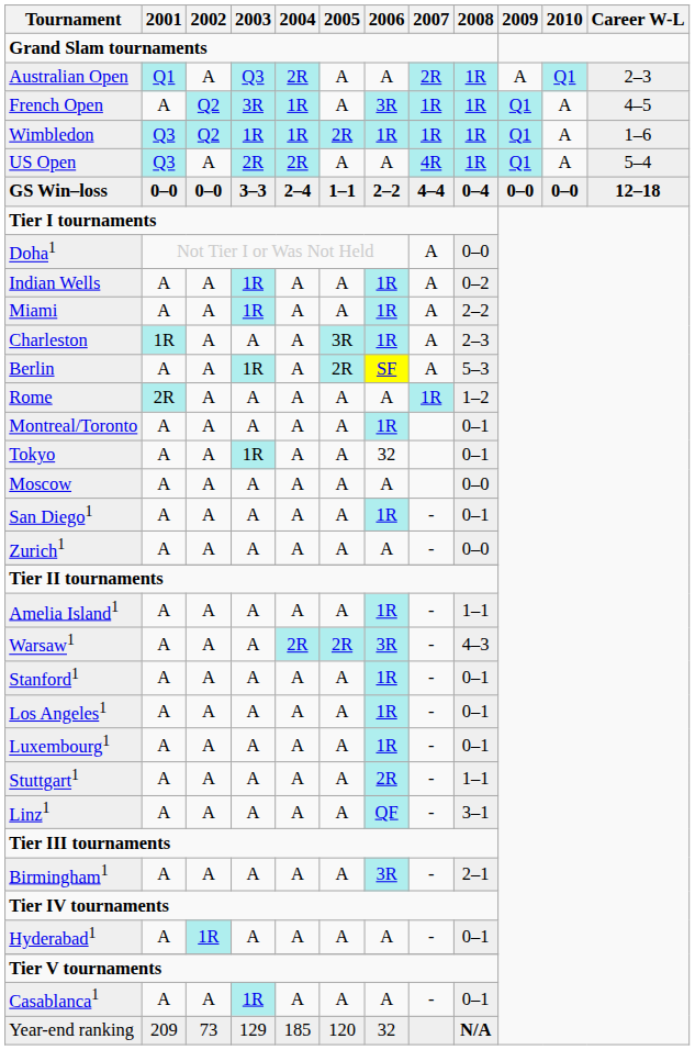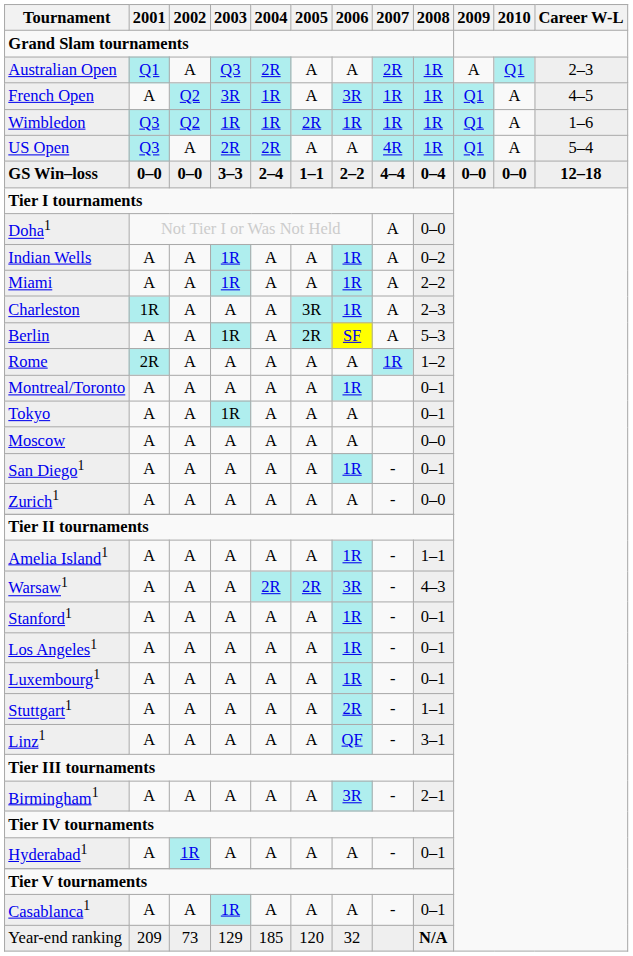 <table class="wikitable">
 <tr>
 <th>Tournament</th>
 <th>2001</th>
 <th>2002</th>
 <th>2003</th>
 <th>2004</th>
 <th>2005</th>
 <th>2006</th>
 <th>2007</th>
 <th>2008</th>
 <th>2009</th>
 <th>2010</th>
 <th>Career W-L</th>
 </tr>
 <tr>
 <td colspan="9"><strong>Grand Slam tournaments</strong></td>
 </tr>
 <tr>
 <td style="background:#EFEFEF;"><a href='#'>Australian Open</a></td>
 <td align="center" style="background:#afeeee;"><a href='#'>Q1</a></td>
 <td align="center">A</td>
 <td align="center" style="background:#afeeee;"><a href='#'>Q3</a></td>
 <td align="center" style="background:#afeeee;"><a href='#'>2R</a></td>
 <td align="center">A</td>
 <td align="center">A</td>
 <td align="center" style="background:#afeeee;"><a href='#'>2R</a></td>
 <td align="center" style="background:#afeeee;"><a href='#'>1R</a></td>
 <td align="center">A</td>
 <td align="center" style="background:#afeeee;"><a href='#'>Q1</a></td>
 <td align="center" style="background:#EFEFEF;">2–3</td>
 </tr>
 <tr>
 <td style="background:#EFEFEF;"><a href='#'>French Open</a></td>
 <td align="center">A</td>
 <td align="center" style="background:#afeeee;"><a href='#'>Q2</a></td>
 <td align="center" style="background:#afeeee;"><a href='#'>3R</a></td>
 <td align="center" style="background:#afeeee;"><a href='#'>1R</a></td>
 <td align="center">A</td>
 <td align="center" style="background:#afeeee;"><a href='#'>3R</a></td>
 <td align="center" style="background:#afeeee;"><a href='#'>1R</a></td>
 <td align="center" style="background:#afeeee;"><a href='#'>1R</a></td>
 <td align="center" style="background:#afeeee;"><a href='#'>Q1</a></td>
 <td align="center">A</td>
 <td align="center" style="background:#EFEFEF;">4–5</td>
 </tr>
 <tr>
 <td style="background:#EFEFEF;"><a href='#'>Wimbledon</a></td>
 <td align="center" style="background:#afeeee;"><a href='#'>Q3</a></td>
 <td align="center" style="background:#afeeee;"><a href='#'>Q2</a></td>
 <td align="center" style="background:#afeeee;"><a href='#'>1R</a></td>
 <td align="center" style="background:#afeeee;"><a href='#'>1R</a></td>
 <td align="center" style="background:#afeeee;"><a href='#'>2R</a></td>
 <td align="center" style="background:#afeeee;"><a href='#'>1R</a></td>
 <td align="center" style="background:#afeeee;"><a href='#'>1R</a></td>
 <td align="center" style="background:#afeeee;"><a href='#'>1R</a></td>
 <td align="center" style="background:#afeeee;"><a href='#'>Q1</a></td>
 <td align="center">A</td>
 <td align="center" style="background:#EFEFEF;">1–6</td>
 </tr>
 <tr>
 <td style="background:#EFEFEF;"><a href='#'>US Open</a></td>
 <td align="center" style="background:#afeeee;"><a href='#'>Q3</a></td>
 <td align="center">A</td>
 <td align="center" style="background:#afeeee;"><a href='#'>2R</a></td>
 <td align="center" style="background:#afeeee;"><a href='#'>2R</a></td>
 <td align="center">A</td>
 <td align="center">A</td>
 <td align="center" style="background:#afeeee;"><a href='#'>4R</a></td>
 <td align="center" style="background:#afeeee;"><a href='#'>1R</a></td>
 <td align="center" style="background:#afeeee;"><a href='#'>Q1</a></td>
 <td align="center">A</td>
 <td align="center" style="background:#EFEFEF;">5–4</td>
 </tr>
 <tr bgcolor="#efefef">
 <td><strong>GS Win–loss</strong></td>
 <td align="center"><strong>0–0</strong></td>
 <td align="center"><strong>0–0</strong></td>
 <td align="center"><strong>3–3</strong></td>
 <td align="center"><strong>2–4</strong></td>
 <td align="center"><strong>1–1</strong></td>
 <td align="center"><strong>2–2</strong></td>
 <td align="center"><strong>4–4</strong></td>
 <td align="center"><strong>0–4</strong></td>
 <td align="center"><strong>0–0</strong></td>
 <td align="center"><strong>0–0</strong></td>
 <td align="center"><strong>12–18</strong></td>
 </tr>
 <tr>
 <td colspan="9"><strong>Tier I tournaments</strong></td>
 </tr>
 <tr>
 <td style="background:#EFEFEF;"><a href='#'>Doha</a><sup>1</sup></td>
 <td align="center" colspan="6" style="color:#cccccc;">Not Tier I or Was Not Held</td>
 <td align="center">A</td>
 <td align="center" style="background:#EFEFEF;">0–0</td>
 </tr>
 <tr>
 <td style="background:#EFEFEF;"><a href='#'>Indian Wells</a></td>
 <td align="center">A</td>
 <td align="center">A</td>
 <td align="center" style="background:#afeeee;"><a href='#'>1R</a></td>
 <td align="center">A</td>
 <td align="center">A</td>
 <td align="center" style="background:#afeeee;"><a href='#'>1R</a></td>
 <td align="center">A</td>
 <td align="center" style="background:#EFEFEF;">0–2</td>
 </tr>
 <tr>
 <td style="background:#EFEFEF;"><a href='#'>Miami</a></td>
 <td align="center">A</td>
 <td align="center">A</td>
 <td align="center" style="background:#afeeee;"><a href='#'>1R</a></td>
 <td align="center">A</td>
 <td align="center">A</td>
 <td align="center" style="background:#afeeee;"><a href='#'>1R</a></td>
 <td align="center">A</td>
 <td align="center" style="background:#EFEFEF;">2–2</td>
 </tr>
 <tr>
 <td style="background:#EFEFEF;"><a href='#'>Charleston</a></td>
 <td align="center" style="background:#afeeee;">1R</td>
 <td align="center">A</td>
 <td align="center">A</td>
 <td align="center">A</td>
 <td align="center" style="background:#afeeee;">3R</td>
 <td align="center" style="background:#afeeee;"><a href='#'>1R</a></td>
 <td align="center">A</td>
 <td align="center" style="background:#EFEFEF;">2–3</td>
 </tr>
 <tr>
 <td style="background:#EFEFEF;"><a href='#'>Berlin</a></td>
 <td align="center">A</td>
 <td align="center">A</td>
 <td align="center" style="background:#afeeee;">1R</td>
 <td align="center">A</td>
 <td align="center" style="background:#afeeee;">2R</td>
 <td align="center" style="background:yellow;"><a href='#'>SF</a></td>
 <td align="center">A</td>
 <td align="center" style="background:#EFEFEF;">5–3</td>
 </tr>
 <tr>
 <td style="background:#EFEFEF;"><a href='#'>Rome</a></td>
 <td align="center" style="background:#afeeee;">2R</td>
 <td align="center">A</td>
 <td align="center">A</td>
 <td align="center">A</td>
 <td align="center">A</td>
 <td align="center">A</td>
 <td align="center" style="background:#afeeee;"><a href='#'>1R</a></td>
 <td align="center" style="background:#EFEFEF;">1–2</td>
 </tr>
 <tr>
 <td style="background:#EFEFEF;"><a href='#'>Montreal/Toronto</a></td>
 <td align="center">A</td>
 <td align="center">A</td>
 <td align="center">A</td>
 <td align="center">A</td>
 <td align="center">A</td>
 <td align="center" style="background:#afeeee;"><a href='#'>1R</a></td>
 <td></td>
 <td align="center" style="background:#EFEFEF;">0–1</td>
 </tr>
 <tr>
 <td style="background:#EFEFEF;"><a href='#'>Tokyo</a></td>
 <td align="center">A</td>
 <td align="center">A</td>
 <td align="center" style="background:#afeeee;">1R</td>
 <td align="center">A</td>
 <td align="center">A</td>
-<td align="center">32</td>
+<td align="center">A</td>
 <td></td>
 <td align="center" style="background:#EFEFEF;">0–1</td>
 </tr>
 <tr>
 <td style="background:#EFEFEF;"><a href='#'>Moscow</a></td>
 <td align="center">A</td>
 <td align="center">A</td>
 <td align="center">A</td>
 <td align="center">A</td>
 <td align="center">A</td>
 <td align="center">A</td>
 <td></td>
 <td align="center" style="background:#EFEFEF;">0–0</td>
 </tr>
 <tr>
 <td style="background:#EFEFEF;"><a href='#'>San Diego</a><sup>1</sup></td>
 <td align="center">A</td>
 <td align="center">A</td>
 <td align="center">A</td>
 <td align="center">A</td>
 <td align="center">A</td>
 <td align="center" style="background:#afeeee;"><a href='#'>1R</a></td>
 <td align="center">-</td>
 <td align="center" style="background:#EFEFEF;">0–1</td>
 </tr>
 <tr>
 <td style="background:#EFEFEF;"><a href='#'>Zurich</a><sup>1</sup></td>
 <td align="center">A</td>
 <td align="center">A</td>
 <td align="center">A</td>
 <td align="center">A</td>
 <td align="center">A</td>
 <td align="center">A</td>
 <td align="center">-</td>
 <td align="center" style="background:#EFEFEF;">0–0</td>
 </tr>
 <tr bgcolor="#efefef">
 </tr>
 <tr>
 <td colspan="9"><strong>Tier II tournaments</strong></td>
 </tr>
 <tr>
 <td style="background:#EFEFEF;"><a href='#'>Amelia Island</a><sup>1</sup></td>
 <td align="center">A</td>
 <td align="center">A</td>
 <td align="center">A</td>
 <td align="center">A</td>
 <td align="center">A</td>
 <td align="center" style="background:#afeeee;"><a href='#'>1R</a></td>
 <td align="center">-</td>
 <td align="center" style="background:#EFEFEF;">1–1</td>
 </tr>
 <tr>
 <td style="background:#EFEFEF;"><a href='#'>Warsaw</a><sup>1</sup></td>
 <td align="center">A</td>
 <td align="center">A</td>
 <td align="center">A</td>
 <td align="center" style="background:#afeeee;"><a href='#'>2R</a></td>
 <td align="center" style="background:#afeeee;"><a href='#'>2R</a></td>
 <td align="center" style="background:#afeeee;"><a href='#'>3R</a></td>
 <td align="center">-</td>
 <td align="center" style="background:#EFEFEF;">4–3</td>
 </tr>
 <tr>
 <td style="background:#EFEFEF;"><a href='#'>Stanford</a><sup>1</sup></td>
 <td align="center">A</td>
 <td align="center">A</td>
 <td align="center">A</td>
 <td align="center">A</td>
 <td align="center">A</td>
 <td align="center" style="background:#afeeee;"><a href='#'>1R</a></td>
 <td align="center">-</td>
 <td align="center" style="background:#EFEFEF;">0–1</td>
 </tr>
 <tr>
 <td style="background:#EFEFEF;"><a href='#'>Los Angeles</a><sup>1</sup></td>
 <td align="center">A</td>
 <td align="center">A</td>
 <td align="center">A</td>
 <td align="center">A</td>
 <td align="center">A</td>
 <td align="center" style="background:#afeeee;"><a href='#'>1R</a></td>
 <td align="center">-</td>
 <td align="center" style="background:#EFEFEF;">0–1</td>
 </tr>
 <tr>
 <td style="background:#EFEFEF;"><a href='#'>Luxembourg</a><sup>1</sup></td>
 <td align="center">A</td>
 <td align="center">A</td>
 <td align="center">A</td>
 <td align="center">A</td>
 <td align="center">A</td>
 <td align="center" style="background:#afeeee;"><a href='#'>1R</a></td>
 <td align="center">-</td>
 <td align="center" style="background:#EFEFEF;">0–1</td>
 </tr>
 <tr>
 <td style="background:#EFEFEF;"><a href='#'>Stuttgart</a><sup>1</sup></td>
 <td align="center">A</td>
 <td align="center">A</td>
 <td align="center">A</td>
 <td align="center">A</td>
 <td align="center">A</td>
 <td align="center" style="background:#afeeee;"><a href='#'>2R</a></td>
 <td align="center">-</td>
 <td align="center" style="background:#EFEFEF;">1–1</td>
 </tr>
 <tr>
 <td style="background:#EFEFEF;"><a href='#'>Linz</a><sup>1</sup></td>
 <td align="center">A</td>
 <td align="center">A</td>
 <td align="center">A</td>
 <td align="center">A</td>
 <td align="center">A</td>
 <td align="center" style="background:#afeeee;"><a href='#'>QF</a></td>
 <td align="center">-</td>
 <td align="center" style="background:#EFEFEF;">3–1</td>
 </tr>
 <tr>
 <td colspan="9"><strong>Tier III tournaments</strong></td>
 </tr>
 <tr>
 <td style="background:#EFEFEF;"><a href='#'>Birmingham</a><sup>1</sup></td>
 <td align="center">A</td>
 <td align="center">A</td>
 <td align="center">A</td>
 <td align="center">A</td>
 <td align="center">A</td>
 <td align="center" style="background:#afeeee;"><a href='#'>3R</a></td>
 <td align="center">-</td>
 <td align="center" style="background:#EFEFEF;">2–1</td>
 </tr>
 <tr>
 <td colspan="9"><strong>Tier IV tournaments</strong></td>
 </tr>
 <tr>
 <td style="background:#EFEFEF;"><a href='#'>Hyderabad</a><sup>1</sup></td>
 <td align="center">A</td>
 <td align="center" style="background:#afeeee;"><a href='#'>1R</a></td>
 <td align="center">A</td>
 <td align="center">A</td>
 <td align="center">A</td>
 <td align="center">A</td>
 <td align="center">-</td>
 <td align="center" style="background:#EFEFEF;">0–1</td>
 </tr>
 <tr>
 </tr>
 <tr>
 <td colspan="9"><strong>Tier V tournaments</strong></td>
 </tr>
 <tr>
 <td style="background:#EFEFEF;"><a href='#'>Casablanca</a><sup>1</sup></td>
 <td align="center">A</td>
 <td align="center">A</td>
 <td align="center" style="background:#afeeee;"><a href='#'>1R</a></td>
 <td align="center">A</td>
 <td align="center">A</td>
 <td align="center">A</td>
 <td align="center">-</td>
 <td align="center" style="background:#EFEFEF;">0–1</td>
 </tr>
 <tr bgcolor="#efefef">
 <td>Year-end ranking</td>
 <td align="center">209</td>
 <td align="center">73</td>
 <td align="center">129</td>
 <td align="center">185</td>
 <td align="center">120</td>
 <td align="center">32</td>
 <td></td>
 <td align="center" style="background:#EFEFEF;"><strong>N/A</strong></td>
 </tr>
 </table>
